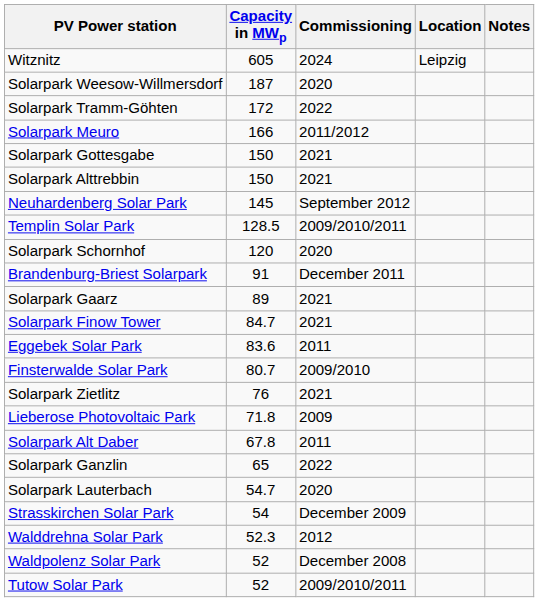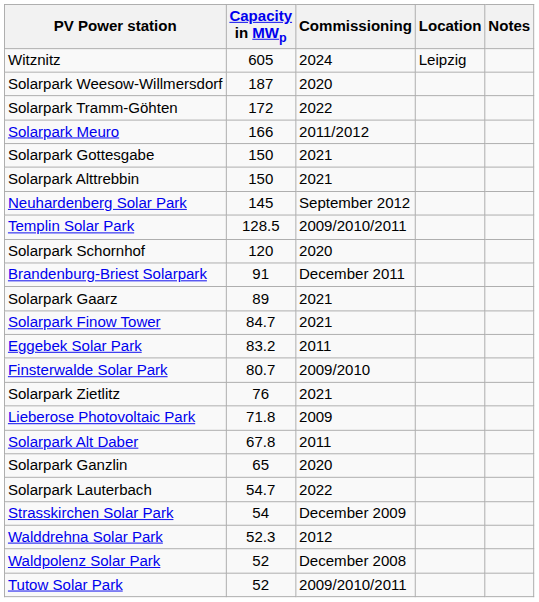 <table class="wikitable sortable">
 <tr>
 <th>PV Power station</th>
 <th><a href='#'>Capacity</a><br>in <a href='#'>MW</a><a href='#'><sub>p</sub></a></th>
 <th>Commissioning</th>
 <th>Location</th>
 <th>Notes</th>
 </tr>
 <tr>
 <td>Witznitz</td>
 <td align=center>605</td>
 <td>2024</td>
 <td>Leipzig</td>
 <td></td>
 </tr>
 <tr>
 <td>Solarpark Weesow-Willmersdorf</td>
 <td align=center>187</td>
 <td>2020</td>
 <td></td>
 <td></td>
 </tr>
 <tr>
 <td>Solarpark Tramm-Göhten</td>
 <td align=center>172</td>
 <td>2022</td>
 <td></td>
 <td></td>
 </tr>
 <tr>
 <td><a href='#'>Solarpark Meuro</a></td>
 <td align=center>166</td>
 <td>2011/2012</td>
 <td></td>
 <td></td>
 </tr>
 <tr>
 <td>Solarpark Gottesgabe</td>
 <td align=center>150</td>
 <td>2021</td>
 <td></td>
 <td></td>
 </tr>
 <tr>
 <td>Solarpark Alttrebbin</td>
 <td align=center>150</td>
 <td>2021</td>
 <td></td>
 <td></td>
 </tr>
 <tr>
 <td><a href='#'>Neuhardenberg Solar Park</a></td>
 <td align=center>145</td>
 <td>September 2012</td>
 <td></td>
 <td></td>
 </tr>
 <tr>
 <td><a href='#'>Templin Solar Park</a></td>
 <td align=center>128.5</td>
 <td>2009/2010/2011</td>
 <td></td>
 <td></td>
 </tr>
 <tr>
 <td>Solarpark Schornhof</td>
 <td align=center>120</td>
 <td>2020</td>
 <td></td>
 <td></td>
 </tr>
 <tr>
 <td><a href='#'>Brandenburg-Briest Solarpark</a></td>
 <td align=center>91</td>
 <td>December 2011</td>
 <td></td>
 <td></td>
 </tr>
 <tr>
 <td>Solarpark Gaarz</td>
 <td align=center>89</td>
 <td>2021</td>
 <td></td>
 <td></td>
 </tr>
 <tr>
 <td><a href='#'>Solarpark Finow Tower</a></td>
 <td align=center>84.7</td>
 <td>2021</td>
 <td></td>
 <td></td>
 </tr>
 <tr>
 <td><a href='#'>Eggebek Solar Park</a></td>
-<td align=center>83.6</td>
+<td align=center>83.2</td>
 <td>2011</td>
 <td></td>
 <td></td>
 </tr>
 <tr>
 <td><a href='#'>Finsterwalde Solar Park</a></td>
 <td align=center>80.7</td>
 <td>2009/2010</td>
 <td></td>
 <td></td>
 </tr>
 <tr>
 <td>Solarpark Zietlitz</td>
 <td align=center>76</td>
 <td>2021</td>
 <td></td>
 <td></td>
 </tr>
 <tr>
 <td><a href='#'>Lieberose Photovoltaic Park</a></td>
 <td align=center>71.8</td>
 <td>2009</td>
 <td></td>
 <td></td>
 </tr>
 <tr>
 <td><a href='#'>Solarpark Alt Daber</a></td>
 <td align=center>67.8</td>
 <td>2011</td>
 <td></td>
 <td></td>
 </tr>
 <tr>
 <td>Solarpark Ganzlin</td>
 <td align=center>65</td>
-<td>2022</td>
+<td>2020</td>
 <td></td>
 <td></td>
 </tr>
 <tr>
 <td>Solarpark Lauterbach</td>
 <td align=center>54.7</td>
-<td>2020</td>
+<td>2022</td>
 <td></td>
 <td></td>
 </tr>
 <tr>
 <td><a href='#'>Strasskirchen Solar Park</a></td>
 <td align=center>54</td>
 <td>December 2009</td>
 <td></td>
 <td></td>
 </tr>
 <tr>
 <td><a href='#'>Walddrehna Solar Park</a></td>
 <td align=center>52.3</td>
 <td>2012</td>
 <td></td>
 <td></td>
 </tr>
 <tr>
 <td><a href='#'>Waldpolenz Solar Park</a></td>
 <td align=center>52</td>
 <td>December 2008</td>
 <td></td>
 <td></td>
 </tr>
 <tr>
 <td><a href='#'>Tutow Solar Park</a></td>
 <td align=center>52</td>
 <td>2009/2010/2011</td>
 <td></td>
 <td></td>
 </tr>
 </table>
